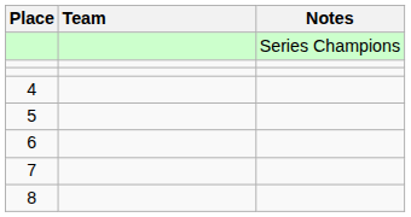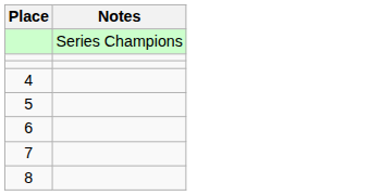 <table class="wikitable" style="text-align:center; padding-bottom:0;">
 <tr>
 <th>Place</th>
-<th style="width:11em; text-align:left;">Team</th>
 <th>Notes</th>
 </tr>
 <tr bgcolor=#cfc>
 <td></td>
-<td align=left></td>
 <td>Series Champions</td>
 </tr>
 <tr>
 <td></td>
-<td align=left></td>
 <td></td>
 </tr>
 <tr>
 <td></td>
-<td align=left></td>
 <td></td>
 </tr>
 <tr>
 <td>4</td>
-<td align=left></td>
 <td></td>
 </tr>
 <tr>
 <td>5</td>
-<td align=left></td>
 <td></td>
 </tr>
 <tr>
 <td>6</td>
-<td align=left></td>
 <td></td>
 </tr>
 <tr>
 <td>7</td>
-<td align=left></td>
 <td></td>
 </tr>
 <tr>
 <td>8</td>
-<td align=left></td>
 <td></td>
 </tr>
 </table>
